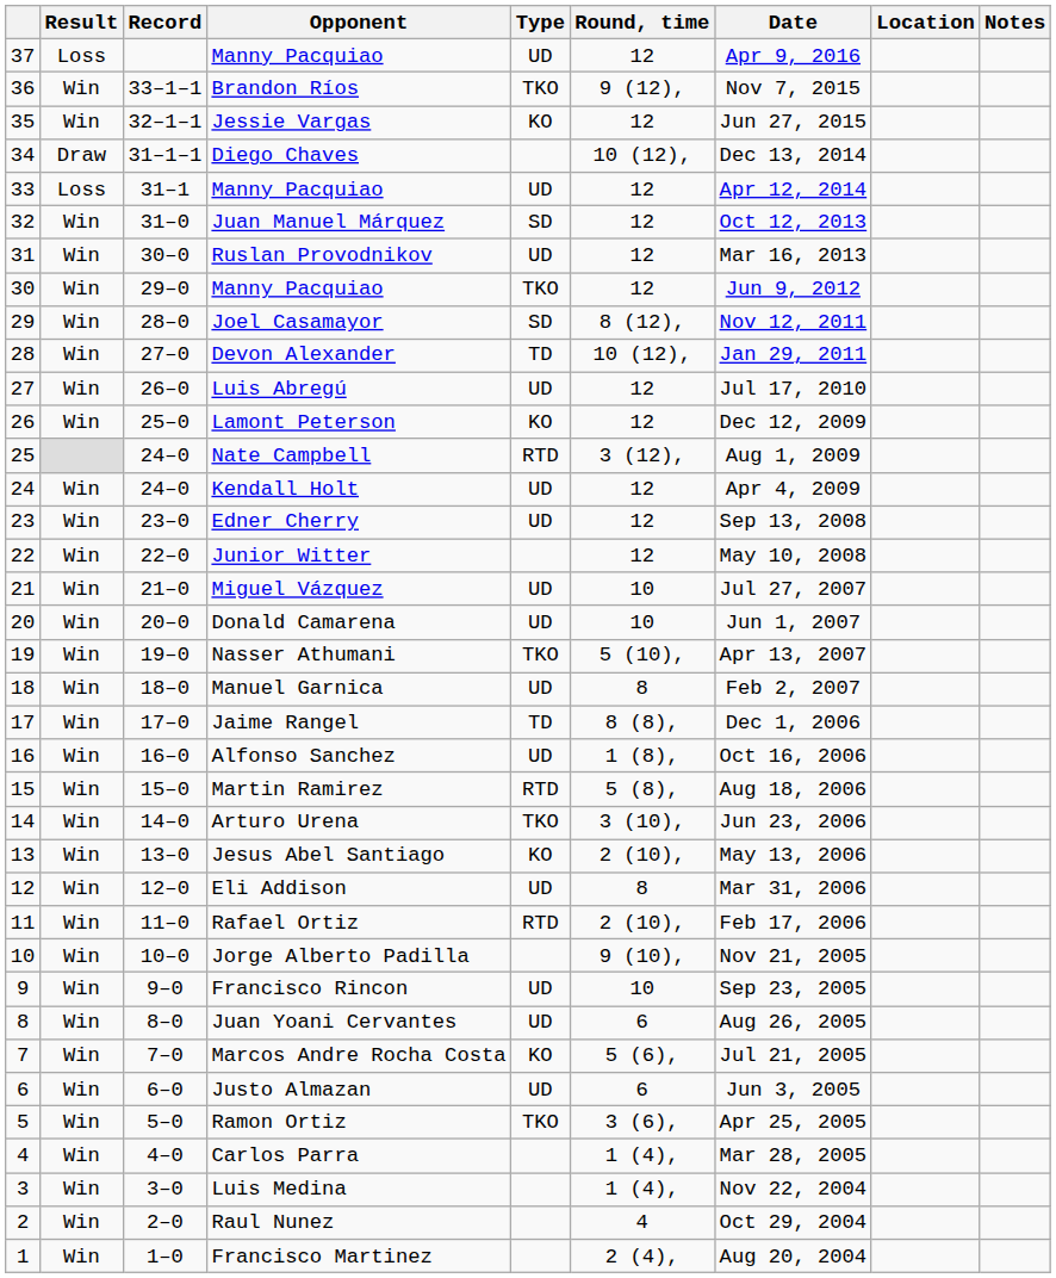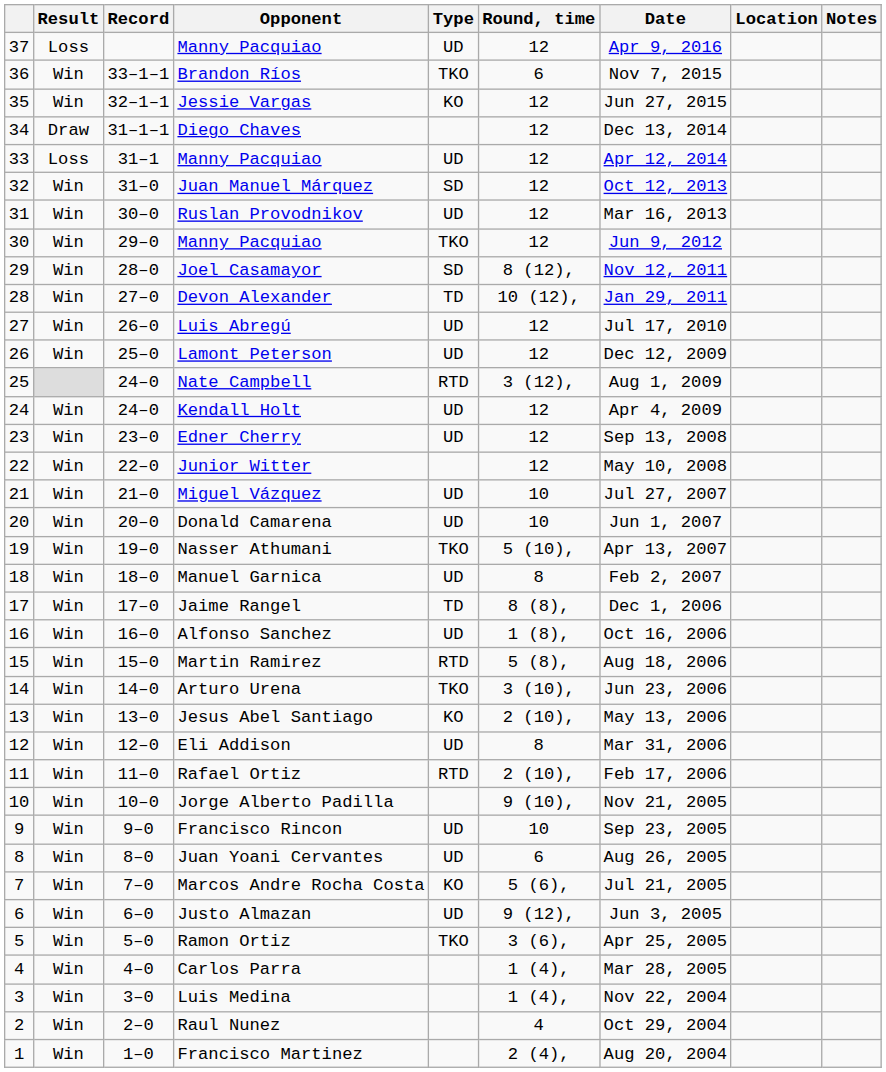 <table class="wikitable" style="text-align:center">
 <tr>
 <th></th>
 <th>Result</th>
 <th>Record</th>
 <th>Opponent</th>
 <th>Type</th>
 <th>Round, time</th>
 <th>Date</th>
 <th>Location</th>
 <th>Notes</th>
 </tr>
 <tr>
 <td>37</td>
 <td>Loss</td>
 <td></td>
 <td style="text-align:left;"><a href='#'>Manny Pacquiao</a></td>
 <td>UD</td>
 <td>12</td>
 <td><a href='#'>Apr 9, 2016</a></td>
 <td style="text-align:left;"></td>
 <td style="text-align:left;"></td>
 </tr>
 <tr>
 <td>36</td>
 <td>Win</td>
 <td>33–1–1 </td>
 <td style="text-align:left;"><a href='#'>Brandon Ríos</a></td>
 <td>TKO</td>
-<td>9 (12), </td>
+<td>6</td>
 <td>Nov 7, 2015</td>
 <td style="text-align:left;"></td>
 <td style="text-align:left;"></td>
 </tr>
 <tr>
 <td>35</td>
 <td>Win</td>
 <td>32–1–1 </td>
 <td style="text-align:left;"><a href='#'>Jessie Vargas</a></td>
 <td>KO</td>
 <td>12</td>
 <td>Jun 27, 2015</td>
 <td style="text-align:left;"></td>
 <td style="text-align:left;"></td>
 </tr>
 <tr>
 <td>34</td>
 <td>Draw</td>
 <td>31–1–1 </td>
 <td style="text-align:left;"><a href='#'>Diego Chaves</a></td>
 <td></td>
-<td>10 (12), </td>
+<td>12</td>
 <td>Dec 13, 2014</td>
 <td style="text-align:left;"></td>
 <td></td>
 </tr>
 <tr>
 <td>33</td>
 <td>Loss</td>
 <td>31–1 </td>
 <td style="text-align:left;"><a href='#'>Manny Pacquiao</a></td>
 <td>UD</td>
 <td>12</td>
 <td><a href='#'>Apr 12, 2014</a></td>
 <td style="text-align:left;"></td>
 <td style="text-align:left;"></td>
 </tr>
 <tr>
 <td>32</td>
 <td>Win</td>
 <td>31–0 </td>
 <td style="text-align:left;"><a href='#'>Juan Manuel Márquez</a></td>
 <td>SD</td>
 <td>12</td>
 <td><a href='#'>Oct 12, 2013</a></td>
 <td style="text-align:left;"></td>
 <td style="text-align:left;"></td>
 </tr>
 <tr>
 <td>31</td>
 <td>Win</td>
 <td>30–0 </td>
 <td style="text-align:left;"><a href='#'>Ruslan Provodnikov</a></td>
 <td>UD</td>
 <td>12</td>
 <td>Mar 16, 2013</td>
 <td style="text-align:left;"></td>
 <td style="text-align:left;"></td>
 </tr>
 <tr>
 <td>30</td>
 <td> Win</td>
 <td>29–0 </td>
 <td style="text-align:left;"><a href='#'>Manny Pacquiao</a></td>
 <td>TKO</td>
 <td>12</td>
 <td><a href='#'>Jun 9, 2012</a></td>
 <td style="text-align:left;"></td>
 <td style="text-align:left;"></td>
 </tr>
 <tr>
 <td>29</td>
 <td>Win</td>
 <td>28–0 </td>
 <td style="text-align:left;"><a href='#'>Joel Casamayor</a></td>
 <td>SD</td>
 <td>8 (12), </td>
 <td><a href='#'>Nov 12, 2011</a></td>
 <td style="text-align:left;"></td>
 <td style="text-align:left;"></td>
 </tr>
 <tr>
 <td>28</td>
 <td>Win</td>
 <td>27–0 </td>
 <td style="text-align:left;"><a href='#'>Devon Alexander</a></td>
 <td>TD</td>
 <td>10 (12), </td>
 <td><a href='#'>Jan 29, 2011</a></td>
 <td style="text-align:left;"></td>
 <td style="text-align:left;"></td>
 </tr>
 <tr>
 <td>27</td>
 <td>Win</td>
 <td>26–0 </td>
 <td style="text-align:left;"><a href='#'>Luis Abregú</a></td>
 <td>UD</td>
 <td>12</td>
 <td>Jul 17, 2010</td>
 <td style="text-align:left;"></td>
 <td></td>
 </tr>
 <tr>
 <td>26</td>
 <td>Win</td>
 <td>25–0 </td>
 <td style="text-align:left;"><a href='#'>Lamont Peterson</a></td>
-<td>KO</td>
+<td>UD</td>
 <td>12</td>
 <td>Dec 12, 2009</td>
 <td style="text-align:left;"></td>
 <td style="text-align:left;"></td>
 </tr>
 <tr>
 <td>25</td>
 <td style="background: #DDD"></td>
 <td>24–0 </td>
 <td style="text-align:left;"><a href='#'>Nate Campbell</a></td>
 <td>RTD</td>
 <td>3 (12), </td>
 <td>Aug 1, 2009</td>
 <td style="text-align:left;"></td>
 <td style="text-align:left;"></td>
 </tr>
 <tr>
 <td>24</td>
 <td>Win</td>
 <td>24–0</td>
 <td style="text-align:left;"><a href='#'>Kendall Holt</a></td>
 <td>UD</td>
 <td>12</td>
 <td>Apr 4, 2009</td>
 <td style="text-align:left;"></td>
 <td style="text-align:left;"></td>
 </tr>
 <tr>
 <td>23</td>
 <td>Win</td>
 <td>23–0</td>
 <td style="text-align:left;"><a href='#'>Edner Cherry</a></td>
 <td>UD</td>
 <td>12</td>
 <td>Sep 13, 2008</td>
 <td style="text-align:left;"></td>
 <td style="text-align:left;"></td>
 </tr>
 <tr>
 <td>22</td>
 <td>Win</td>
 <td>22–0</td>
 <td style="text-align:left;"><a href='#'>Junior Witter</a></td>
 <td></td>
 <td>12</td>
 <td>May 10, 2008</td>
 <td style="text-align:left;"></td>
 <td style="text-align:left;"></td>
 </tr>
 <tr>
 <td>21</td>
 <td>Win</td>
 <td>21–0</td>
 <td style="text-align:left;"><a href='#'>Miguel Vázquez</a></td>
 <td>UD</td>
 <td>10</td>
 <td>Jul 27, 2007</td>
 <td style="text-align:left;"></td>
 <td style="text-align:left;"></td>
 </tr>
 <tr>
 <td>20</td>
 <td>Win</td>
 <td>20–0</td>
 <td style="text-align:left;">Donald Camarena</td>
 <td>UD</td>
 <td>10</td>
 <td>Jun 1, 2007</td>
 <td style="text-align:left;"></td>
 <td></td>
 </tr>
 <tr>
 <td>19</td>
 <td>Win</td>
 <td>19–0</td>
 <td style="text-align:left;">Nasser Athumani</td>
 <td>TKO</td>
 <td>5 (10), </td>
 <td>Apr 13, 2007</td>
 <td style="text-align:left;"></td>
 <td></td>
 </tr>
 <tr>
 <td>18</td>
 <td>Win</td>
 <td>18–0</td>
 <td style="text-align:left;">Manuel Garnica</td>
 <td>UD</td>
 <td>8</td>
 <td>Feb 2, 2007</td>
 <td style="text-align:left;"></td>
 <td style="text-align:left;"></td>
 </tr>
 <tr>
 <td>17</td>
 <td>Win</td>
 <td>17–0</td>
 <td style="text-align:left;">Jaime Rangel</td>
 <td>TD</td>
 <td>8 (8), </td>
 <td>Dec 1, 2006</td>
 <td style="text-align:left;"></td>
 <td style="text-align:left;"></td>
 </tr>
 <tr>
 <td>16</td>
 <td>Win</td>
 <td>16–0</td>
 <td style="text-align:left;">Alfonso Sanchez</td>
 <td>UD</td>
 <td>1 (8), </td>
 <td>Oct 16, 2006</td>
 <td style="text-align:left;"></td>
 <td></td>
 </tr>
 <tr>
 <td>15</td>
 <td>Win</td>
 <td>15–0</td>
 <td style="text-align:left;">Martin Ramirez</td>
 <td>RTD</td>
 <td>5 (8), </td>
 <td>Aug 18, 2006</td>
 <td style="text-align:left;"></td>
 <td></td>
 </tr>
 <tr>
 <td>14</td>
 <td>Win</td>
 <td>14–0</td>
 <td style="text-align:left;">Arturo Urena</td>
 <td>TKO</td>
 <td>3 (10), </td>
 <td>Jun 23, 2006</td>
 <td style="text-align:left;"></td>
 <td style="text-align:left;"></td>
 </tr>
 <tr>
 <td>13</td>
 <td>Win</td>
 <td>13–0</td>
 <td style="text-align:left;">Jesus Abel Santiago</td>
 <td>KO</td>
 <td>2 (10), </td>
 <td>May 13, 2006</td>
 <td style="text-align:left;"></td>
 <td></td>
 </tr>
 <tr>
 <td>12</td>
 <td>Win</td>
 <td>12–0</td>
 <td style="text-align:left;">Eli Addison</td>
 <td>UD</td>
 <td>8</td>
 <td>Mar 31, 2006</td>
 <td style="text-align:left;"></td>
 <td style="text-align:left;"></td>
 </tr>
 <tr>
 <td>11</td>
 <td>Win</td>
 <td>11–0</td>
 <td style="text-align:left;">Rafael Ortiz</td>
 <td>RTD</td>
 <td>2 (10), </td>
 <td>Feb 17, 2006</td>
 <td style="text-align:left;"></td>
 <td style="text-align:left;"></td>
 </tr>
 <tr>
 <td>10</td>
 <td>Win</td>
 <td>10–0</td>
 <td style="text-align:left;">Jorge Alberto Padilla</td>
 <td></td>
 <td>9 (10), </td>
 <td>Nov 21, 2005</td>
 <td style="text-align:left;"></td>
 <td style="text-align:left;"></td>
 </tr>
 <tr>
 <td>9</td>
 <td>Win</td>
 <td>9–0</td>
 <td style="text-align:left;">Francisco Rincon</td>
 <td>UD</td>
 <td>10</td>
 <td>Sep 23, 2005</td>
 <td style="text-align:left;"></td>
 <td style="text-align:left;"></td>
 </tr>
 <tr>
 <td>8</td>
 <td>Win</td>
 <td>8–0</td>
 <td style="text-align:left;">Juan Yoani Cervantes</td>
 <td>UD</td>
 <td>6</td>
 <td>Aug 26, 2005</td>
 <td style="text-align:left;"></td>
 <td></td>
 </tr>
 <tr>
 <td>7</td>
 <td>Win</td>
 <td>7–0</td>
 <td style="text-align:left;">Marcos Andre Rocha Costa</td>
 <td>KO</td>
 <td>5 (6), </td>
 <td>Jul 21, 2005</td>
 <td style="text-align:left;"></td>
 <td></td>
 </tr>
 <tr>
 <td>6</td>
 <td>Win</td>
 <td>6–0</td>
 <td style="text-align:left;">Justo Almazan</td>
 <td>UD</td>
-<td>6</td>
+<td>9 (12), </td>
 <td>Jun 3, 2005</td>
 <td style="text-align:left;"></td>
 <td></td>
 </tr>
 <tr>
 <td>5</td>
 <td>Win</td>
 <td>5–0</td>
 <td style="text-align:left;">Ramon Ortiz</td>
 <td>TKO</td>
 <td>3 (6), </td>
 <td>Apr 25, 2005</td>
 <td style="text-align:left;"></td>
 <td></td>
 </tr>
 <tr>
 <td>4</td>
 <td>Win</td>
 <td>4–0</td>
 <td style="text-align:left;">Carlos Parra</td>
 <td></td>
 <td>1 (4), </td>
 <td>Mar 28, 2005</td>
 <td style="text-align:left;"></td>
 <td></td>
 </tr>
 <tr>
 <td>3</td>
 <td>Win</td>
 <td>3–0</td>
 <td style="text-align:left;">Luis Medina</td>
 <td></td>
 <td>1 (4), </td>
 <td>Nov 22, 2004</td>
 <td style="text-align:left;"></td>
 <td></td>
 </tr>
 <tr>
 <td>2</td>
 <td>Win</td>
 <td>2–0</td>
 <td style="text-align:left;">Raul Nunez</td>
 <td></td>
 <td>4</td>
 <td>Oct 29, 2004</td>
 <td style="text-align:left;"></td>
 <td></td>
 </tr>
 <tr>
 <td>1</td>
 <td>Win</td>
 <td>1–0</td>
 <td style="text-align:left;">Francisco Martinez</td>
 <td></td>
 <td>2 (4), </td>
 <td>Aug 20, 2004</td>
 <td style="text-align:left;"></td>
 <td></td>
 </tr>
 </table>
